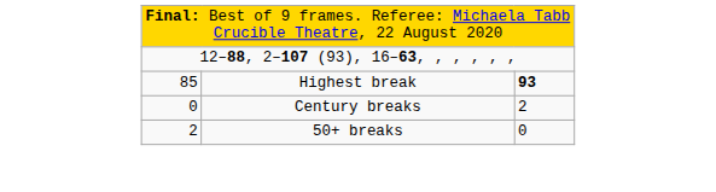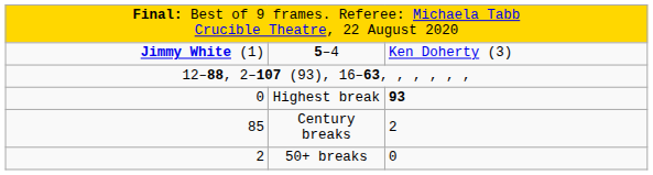 <table class="wikitable" style="font-size: 95%; margin: 1em auto 1em auto;">
 <tr>
 <td colspan="3" align="center" bgcolor="#ffd700"><strong>Final:</strong> Best of 9 frames. Referee: <a href='#'>Michaela Tabb</a><br><a href='#'>Crucible Theatre</a>, 22 August 2020</td>
 </tr>
 <tr>
+<td width="230" align="right"><strong><a href='#'>Jimmy White</a></strong> (1)<br></td>
+<td width="100" align="center"><strong>5</strong>–4</td>
+<td width="230" align="left"><a href='#'>Ken Doherty</a> (3)<br></td>
+</tr>
+<tr>
 <td colspan="3" align="center" style="font-size: 100%">12–<strong>88</strong>, 2–<strong>107</strong> (93), 16–<strong>63</strong>, , , , , , </td>
 </tr>
 <tr>
-<td align="right">85</td>
+<td align="right">0</td>
 <td align="center">Highest break</td>
 <td><strong>93</strong></td>
 </tr>
 <tr>
-<td align="right">0</td>
+<td align="right">85</td>
 <td align="center">Century breaks</td>
 <td>2</td>
 </tr>
 <tr>
 <td align="right">2</td>
 <td align="center">50+ breaks</td>
 <td>0</td>
 </tr>
 </table>
